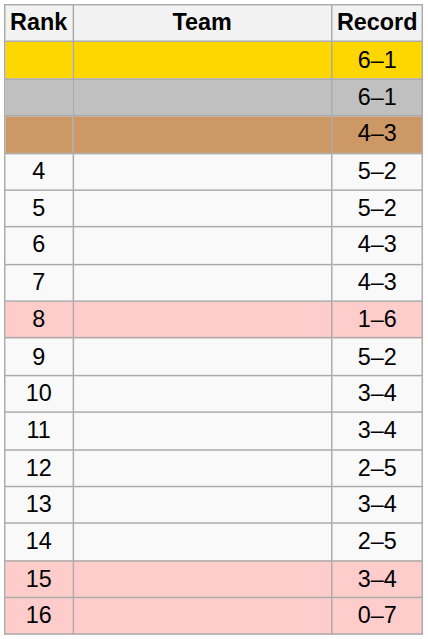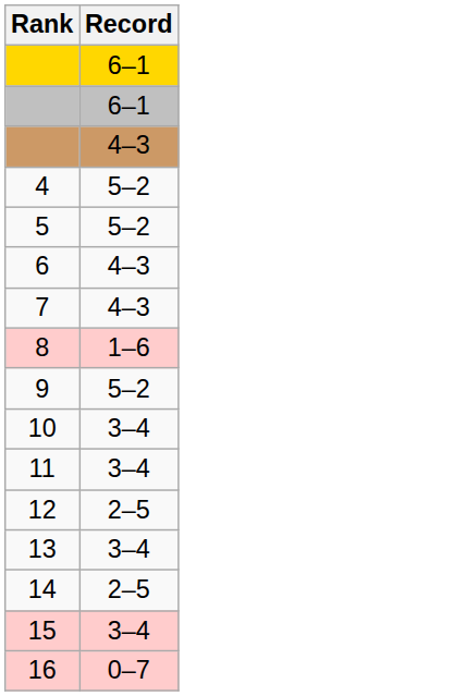 <table class=wikitable style="text-align:center;">
 <tr>
 <th>Rank</th>
-<th width=170>Team</th>
 <th>Record</th>
 </tr>
 <tr bgcolor=gold>
 <td></td>
-<td align=left></td>
 <td>6–1</td>
 </tr>
 <tr bgcolor=silver>
 <td></td>
-<td align=left></td>
 <td>6–1</td>
 </tr>
 <tr bgcolor=#cc9966>
 <td></td>
-<td align=left></td>
 <td>4–3</td>
 </tr>
 <tr>
 <td>4</td>
-<td align=left></td>
 <td>5–2</td>
 </tr>
 <tr>
 <td>5</td>
-<td align=left></td>
 <td>5–2</td>
 </tr>
 <tr>
 <td>6</td>
-<td align=left></td>
 <td>4–3</td>
 </tr>
 <tr>
 <td>7</td>
-<td align=left></td>
 <td>4–3</td>
 </tr>
 <tr bgcolor=#ffcccc>
 <td>8</td>
-<td align=left></td>
 <td>1–6</td>
 </tr>
 <tr>
 <td>9</td>
-<td align=left></td>
 <td>5–2</td>
 </tr>
 <tr>
 <td>10</td>
-<td align=left></td>
 <td>3–4</td>
 </tr>
 <tr>
 <td>11</td>
-<td align=left></td>
 <td>3–4</td>
 </tr>
 <tr>
 <td>12</td>
-<td align=left></td>
 <td>2–5</td>
 </tr>
 <tr>
 <td>13</td>
-<td align=left></td>
 <td>3–4</td>
 </tr>
 <tr>
 <td>14</td>
-<td align=left></td>
 <td>2–5</td>
 </tr>
 <tr bgcolor=#ffcccc>
 <td>15</td>
-<td align=left></td>
 <td>3–4</td>
 </tr>
 <tr bgcolor=#ffcccc>
 <td>16</td>
-<td align=left></td>
 <td>0–7</td>
 </tr>
 </table>
